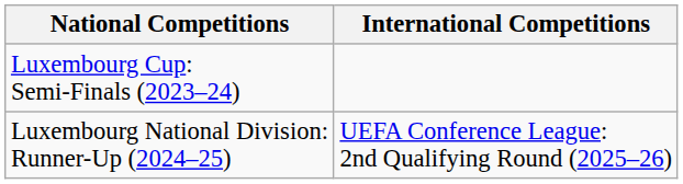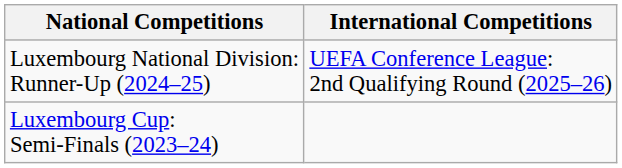 <table class="wikitable">
 <tr>
 <th>National Competitions</th>
 <th>International Competitions</th>
 </tr>
 <tr>
+<td>Luxembourg National Division:<br>Runner-Up (<a href='#'>2024–25</a>)</td>
+<td><a href='#'>UEFA Conference League</a>:<br>2nd Qualifying Round (<a href='#'>2025–26</a>)</td>
+</tr>
+<tr>
 <td><a href='#'>Luxembourg Cup</a>:<br>Semi-Finals (<a href='#'>2023–24</a>)</td>
 <td></td>
 </tr>
-<tr>
-<td>Luxembourg National Division:<br>Runner-Up (<a href='#'>2024–25</a>)</td>
-<td><a href='#'>UEFA Conference League</a>:<br>2nd Qualifying Round (<a href='#'>2025–26</a>)</td>
-</tr>
 </table>
